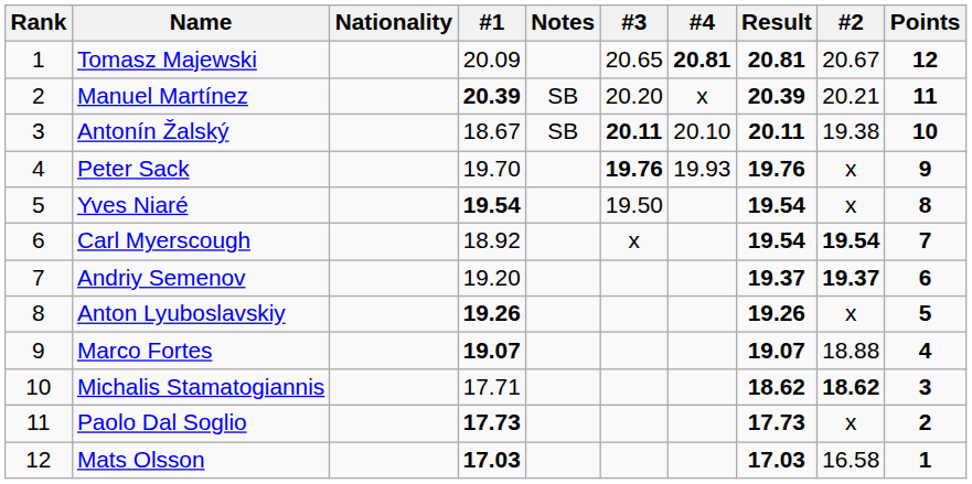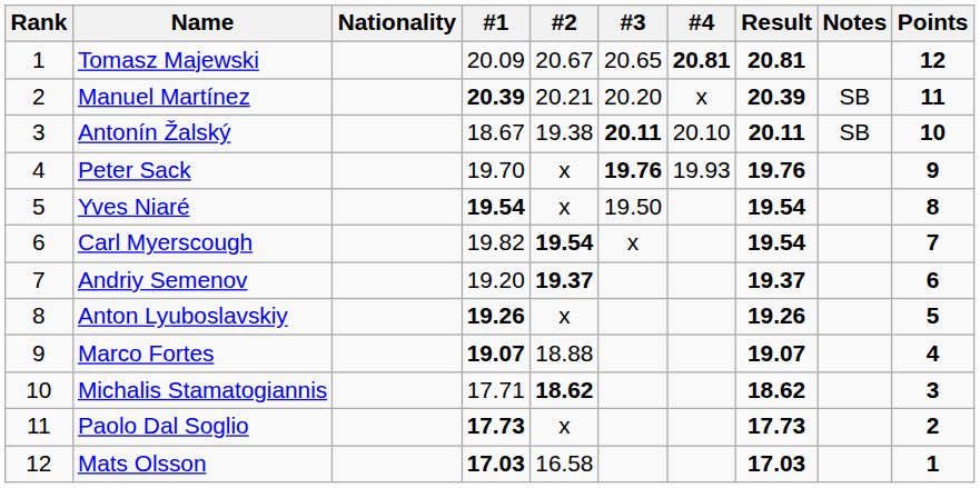 <table class="wikitable sortable" style="text-align:center">
 <tr>
 <th>Rank</th>
 <th>Name</th>
 <th>Nationality</th>
 <th>#1</th>
-<th>Notes</th>
+<th>#2</th>
 <th>#3</th>
 <th>#4</th>
 <th>Result</th>
-<th>#2</th>
+<th>Notes</th>
 <th>Points</th>
 </tr>
 <tr>
 <td>1</td>
 <td align=left><a href='#'>Tomasz Majewski</a></td>
 <td align=left></td>
 <td>20.09</td>
-<td></td>
+<td>20.67</td>
 <td>20.65</td>
 <td><strong>20.81</strong></td>
 <td><strong>20.81</strong></td>
-<td>20.67</td>
+<td></td>
 <td><strong>12</strong></td>
 </tr>
 <tr>
 <td>2</td>
 <td align=left><a href='#'>Manuel Martínez</a></td>
 <td align=left></td>
 <td><strong>20.39</strong></td>
-<td>SB</td>
+<td>20.21</td>
 <td>20.20</td>
 <td>x</td>
 <td><strong>20.39</strong></td>
-<td>20.21</td>
+<td>SB</td>
 <td><strong>11</strong></td>
 </tr>
 <tr>
 <td>3</td>
 <td align=left><a href='#'>Antonín Žalský</a></td>
 <td align=left></td>
 <td>18.67</td>
-<td>SB</td>
+<td>19.38</td>
 <td><strong>20.11</strong></td>
 <td>20.10</td>
 <td><strong>20.11</strong></td>
-<td>19.38</td>
+<td>SB</td>
 <td><strong>10</strong></td>
 </tr>
 <tr>
 <td>4</td>
 <td align=left><a href='#'>Peter Sack</a></td>
 <td align=left></td>
 <td>19.70</td>
-<td></td>
+<td>x</td>
 <td><strong>19.76</strong></td>
 <td>19.93</td>
 <td><strong>19.76</strong></td>
-<td>x</td>
+<td></td>
 <td><strong>9</strong></td>
 </tr>
 <tr>
 <td>5</td>
 <td align=left><a href='#'>Yves Niaré</a></td>
 <td align=left></td>
 <td><strong>19.54</strong></td>
-<td></td>
+<td>x</td>
 <td>19.50</td>
 <td></td>
 <td><strong>19.54</strong></td>
-<td>x</td>
+<td></td>
 <td><strong>8</strong></td>
 </tr>
 <tr>
 <td>6</td>
 <td align=left><a href='#'>Carl Myerscough</a></td>
 <td align=left></td>
-<td>18.92</td>
-<td></td>
+<td>19.82</td>
+<td><strong>19.54</strong></td>
 <td>x</td>
 <td></td>
 <td><strong>19.54</strong></td>
-<td><strong>19.54</strong></td>
+<td></td>
 <td><strong>7</strong></td>
 </tr>
 <tr>
 <td>7</td>
 <td align=left><a href='#'>Andriy Semenov</a></td>
 <td align=left></td>
 <td>19.20</td>
-<td></td>
+<td><strong>19.37</strong></td>
 <td></td>
 <td></td>
 <td><strong>19.37</strong></td>
-<td><strong>19.37</strong></td>
+<td></td>
 <td><strong>6</strong></td>
 </tr>
 <tr>
 <td>8</td>
 <td align=left><a href='#'>Anton Lyuboslavskiy</a></td>
 <td align=left></td>
 <td><strong>19.26</strong></td>
-<td></td>
+<td>x</td>
 <td></td>
 <td></td>
 <td><strong>19.26</strong></td>
-<td>x</td>
+<td></td>
 <td><strong>5</strong></td>
 </tr>
 <tr>
 <td>9</td>
 <td align=left><a href='#'>Marco Fortes</a></td>
 <td align=left></td>
 <td><strong>19.07</strong></td>
-<td></td>
+<td>18.88</td>
 <td></td>
 <td></td>
 <td><strong>19.07</strong></td>
-<td>18.88</td>
+<td></td>
 <td><strong>4</strong></td>
 </tr>
 <tr>
 <td>10</td>
 <td align=left><a href='#'>Michalis Stamatogiannis</a></td>
 <td align=left></td>
 <td>17.71</td>
-<td></td>
+<td><strong>18.62</strong></td>
 <td></td>
 <td></td>
 <td><strong>18.62</strong></td>
-<td><strong>18.62</strong></td>
+<td></td>
 <td><strong>3</strong></td>
 </tr>
 <tr>
 <td>11</td>
 <td align=left><a href='#'>Paolo Dal Soglio</a></td>
 <td align=left></td>
 <td><strong>17.73</strong></td>
-<td></td>
+<td>x</td>
 <td></td>
 <td></td>
 <td><strong>17.73</strong></td>
-<td>x</td>
+<td></td>
 <td><strong>2</strong></td>
 </tr>
 <tr>
 <td>12</td>
 <td align=left><a href='#'>Mats Olsson</a></td>
 <td align=left></td>
 <td><strong>17.03</strong></td>
-<td></td>
+<td>16.58</td>
 <td></td>
 <td></td>
 <td><strong>17.03</strong></td>
-<td>16.58</td>
+<td></td>
 <td><strong>1</strong></td>
 </tr>
 </table>
